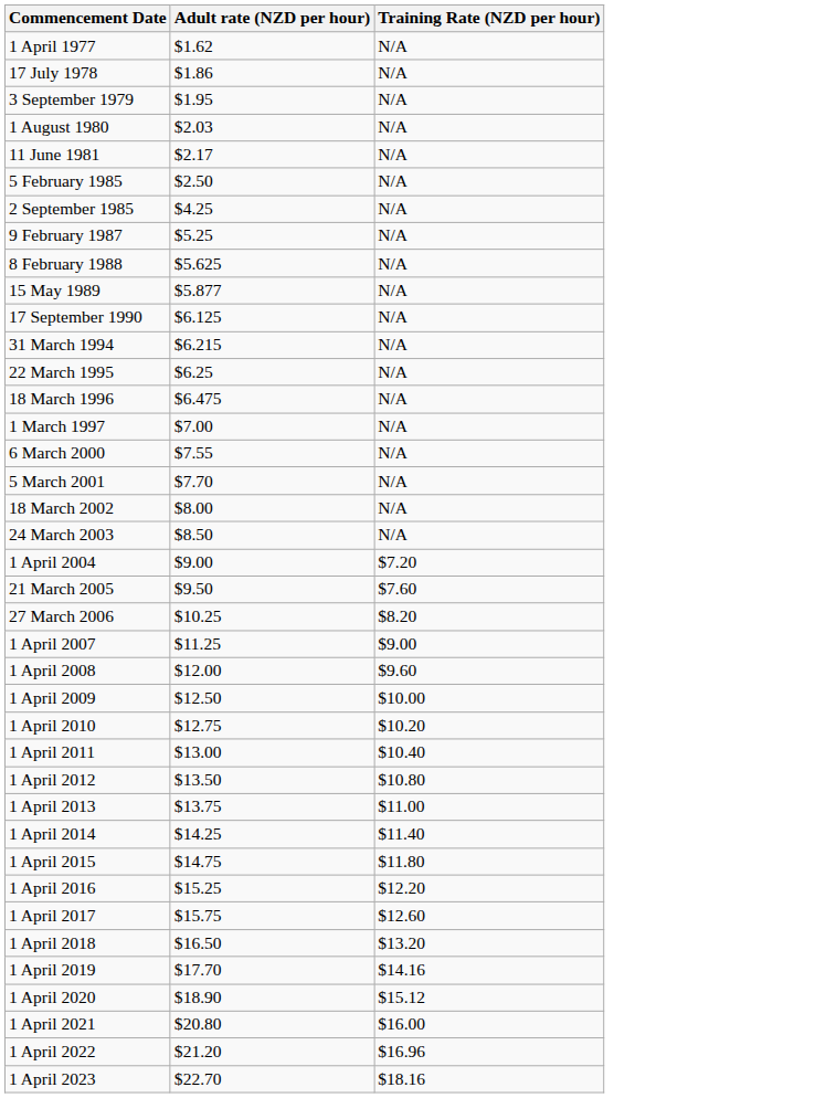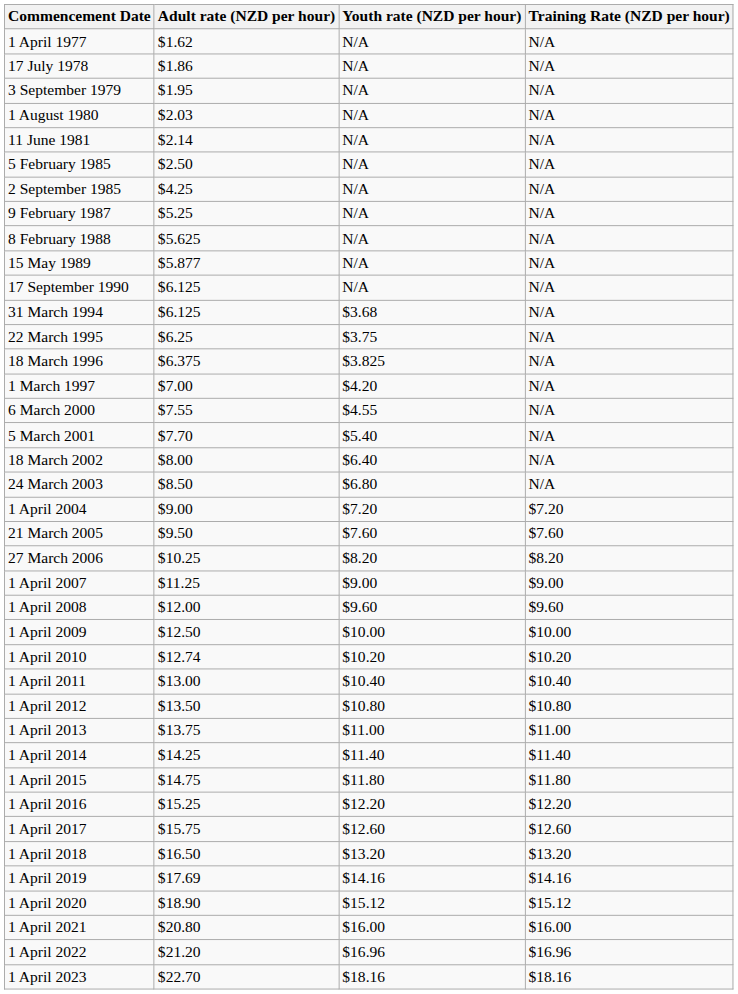 <table class="wikitable">
 <tr>
 <th>Commencement Date</th>
 <th>Adult rate (NZD per hour)</th>
+<th>Youth rate (NZD per hour)</th>
 <th>Training Rate (NZD per hour)</th>
 </tr>
 <tr>
 <td>1 April 1977 </td>
 <td>$1.62</td>
 <td>N/A</td>
+<td>N/A</td>
 </tr>
 <tr>
 <td>17 July 1978 </td>
 <td>$1.86</td>
+<td>N/A</td>
 <td>N/A</td>
 </tr>
 <tr>
 <td>3 September 1979 </td>
 <td>$1.95</td>
 <td>N/A</td>
+<td>N/A</td>
 </tr>
 <tr>
 <td>1 August 1980 </td>
 <td>$2.03</td>
 <td>N/A</td>
+<td>N/A</td>
 </tr>
 <tr>
 <td>11 June 1981 </td>
-<td>$2.17</td>
+<td>$2.14</td>
+<td>N/A</td>
 <td>N/A</td>
 </tr>
 <tr>
 <td>5 February 1985 </td>
 <td>$2.50</td>
 <td>N/A</td>
+<td>N/A</td>
 </tr>
 <tr>
 <td>2 September 1985 </td>
 <td>$4.25</td>
+<td>N/A</td>
 <td>N/A</td>
 </tr>
 <tr>
 <td>9 February 1987</td>
 <td>$5.25</td>
 <td>N/A</td>
+<td>N/A</td>
 </tr>
 <tr>
 <td>8 February 1988 </td>
 <td>$5.625</td>
+<td>N/A</td>
 <td>N/A</td>
 </tr>
 <tr>
 <td>15 May 1989 </td>
 <td>$5.877</td>
 <td>N/A</td>
+<td>N/A</td>
 </tr>
 <tr>
 <td>17 September 1990 </td>
 <td>$6.125</td>
 <td>N/A</td>
+<td>N/A</td>
 </tr>
 <tr>
 <td>31 March 1994 </td>
-<td>$6.215</td>
+<td>$6.125</td>
+<td>$3.68</td>
 <td>N/A</td>
 </tr>
 <tr>
 <td>22 March 1995 </td>
 <td>$6.25</td>
+<td>$3.75</td>
 <td>N/A</td>
 </tr>
 <tr>
 <td>18 March 1996 </td>
-<td>$6.475</td>
+<td>$6.375</td>
+<td>$3.825</td>
 <td>N/A</td>
 </tr>
 <tr>
 <td>1 March 1997 </td>
 <td>$7.00</td>
+<td>$4.20</td>
 <td>N/A</td>
 </tr>
 <tr>
 <td>6 March 2000 </td>
 <td>$7.55</td>
+<td>$4.55</td>
 <td>N/A</td>
 </tr>
 <tr>
 <td>5 March 2001 </td>
 <td>$7.70</td>
+<td>$5.40</td>
 <td>N/A</td>
 </tr>
 <tr>
 <td>18 March 2002 </td>
 <td>$8.00</td>
+<td>$6.40</td>
 <td>N/A</td>
 </tr>
 <tr>
 <td>24 March 2003 </td>
 <td>$8.50</td>
+<td>$6.80</td>
 <td>N/A</td>
 </tr>
 <tr>
 <td>1 April 2004 </td>
 <td>$9.00</td>
 <td>$7.20</td>
+<td>$7.20</td>
 </tr>
 <tr>
 <td>21 March 2005 </td>
 <td>$9.50</td>
+<td>$7.60</td>
 <td>$7.60</td>
 </tr>
 <tr>
 <td>27 March 2006 </td>
 <td>$10.25</td>
 <td>$8.20</td>
+<td>$8.20</td>
 </tr>
 <tr>
 <td>1 April 2007 </td>
 <td>$11.25</td>
+<td>$9.00</td>
 <td>$9.00</td>
 </tr>
 <tr>
 <td>1 April 2008 </td>
 <td>$12.00</td>
 <td>$9.60</td>
+<td>$9.60</td>
 </tr>
 <tr>
 <td>1 April 2009 </td>
 <td>$12.50</td>
 <td>$10.00</td>
+<td>$10.00</td>
 </tr>
 <tr>
 <td>1 April 2010 </td>
-<td>$12.75</td>
+<td>$12.74</td>
+<td>$10.20</td>
 <td>$10.20</td>
 </tr>
 <tr>
 <td>1 April 2011 </td>
 <td>$13.00</td>
 <td>$10.40</td>
+<td>$10.40</td>
 </tr>
 <tr>
 <td>1 April 2012 </td>
 <td>$13.50</td>
+<td>$10.80</td>
 <td>$10.80</td>
 </tr>
 <tr>
 <td>1 April 2013 </td>
 <td>$13.75</td>
 <td>$11.00</td>
+<td>$11.00</td>
 </tr>
 <tr>
 <td>1 April 2014 </td>
 <td>$14.25</td>
+<td>$11.40</td>
 <td>$11.40</td>
 </tr>
 <tr>
 <td>1 April 2015 </td>
 <td>$14.75</td>
 <td>$11.80</td>
+<td>$11.80</td>
 </tr>
 <tr>
 <td>1 April 2016 </td>
 <td>$15.25</td>
+<td>$12.20</td>
 <td>$12.20</td>
 </tr>
 <tr>
 <td>1 April 2017 </td>
 <td>$15.75</td>
 <td>$12.60</td>
+<td>$12.60</td>
 </tr>
 <tr>
 <td>1 April 2018 </td>
 <td>$16.50</td>
 <td>$13.20</td>
+<td>$13.20</td>
 </tr>
 <tr>
 <td>1 April 2019 </td>
-<td>$17.70</td>
+<td>$17.69</td>
+<td>$14.16</td>
 <td>$14.16</td>
 </tr>
 <tr>
 <td>1 April 2020 </td>
 <td>$18.90</td>
 <td>$15.12</td>
+<td>$15.12</td>
 </tr>
 <tr>
 <td>1 April 2021 </td>
 <td>$20.80</td>
+<td>$16.00</td>
 <td>$16.00</td>
 </tr>
 <tr>
 <td>1 April 2022 </td>
 <td>$21.20</td>
 <td>$16.96</td>
+<td>$16.96</td>
 </tr>
 <tr>
 <td>1 April 2023 </td>
 <td>$22.70</td>
 <td>$18.16</td>
+<td>$18.16</td>
 </tr>
 </table>
